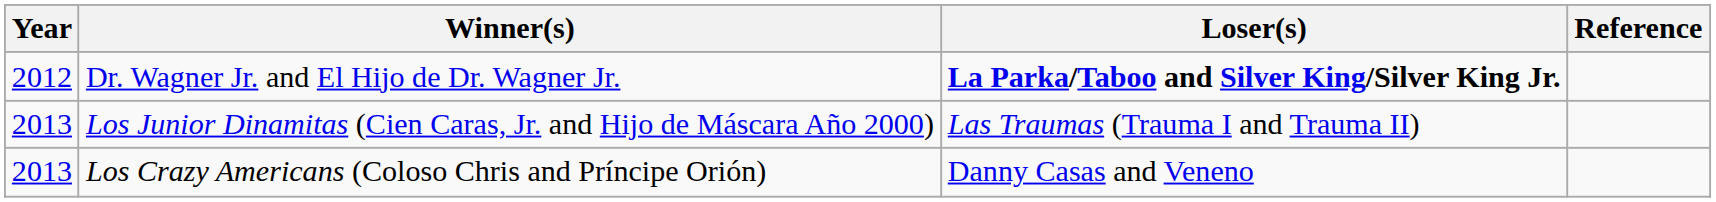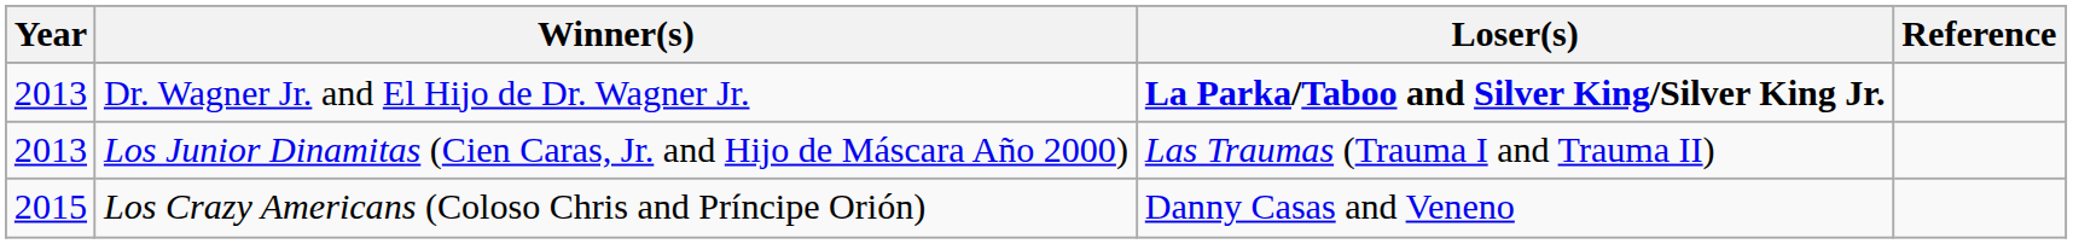 <table style=text-align: left;" class="wikitable sortable">
 <tr>
 <th>Year</th>
 <th>Winner(s)</th>
 <th>Loser(s)</th>
 <th>Reference</th>
 </tr>
 <tr>
-<td><a href='#'>2012</a></td>
+<td><a href='#'>2013</a></td>
 <td><a href='#'>Dr. Wagner Jr.</a> and <a href='#'>El Hijo de Dr. Wagner Jr.</a></td>
 <td><strong><a href='#'>La Parka</a>/<a href='#'>Taboo</a> and <a href='#'>Silver King</a>/Silver King Jr.</strong></td>
 <td></td>
 </tr>
 <tr>
 <td><a href='#'>2013</a></td>
 <td><em><a href='#'>Los Junior Dinamitas</a></em> (<a href='#'>Cien Caras, Jr.</a> and <a href='#'>Hijo de Máscara Año 2000</a>)</td>
 <td><em><a href='#'>Las Traumas</a></em> (<a href='#'>Trauma I</a> and <a href='#'>Trauma II</a>)</td>
 <td></td>
 </tr>
 <tr>
-<td><a href='#'>2013</a></td>
+<td><a href='#'>2015</a></td>
 <td><em>Los Crazy Americans</em> (Coloso Chris and Príncipe Orión)</td>
 <td><a href='#'>Danny Casas</a> and <a href='#'>Veneno</a></td>
 <td></td>
 </tr>
 </table>
